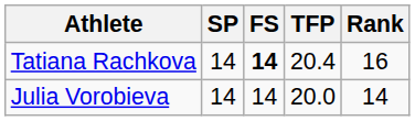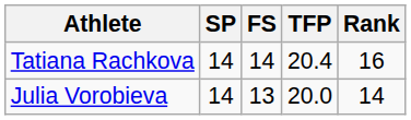 <table class="wikitable" border="1" style="font-size:90%">
 <tr>
 <th>Athlete</th>
 <th>SP</th>
 <th>FS</th>
 <th>TFP</th>
 <th>Rank</th>
 </tr>
 <tr align=center>
 <td align=left> <a href='#'>Tatiana Rachkova</a></td>
 <td>14</td>
-<td><strong>14</strong></td>
+<td>14</td>
 <td>20.4</td>
 <td>16</td>
 </tr>
 <tr align=center>
 <td align=left> <a href='#'>Julia Vorobieva</a></td>
 <td>14</td>
-<td>14</td>
+<td>13</td>
 <td>20.0</td>
 <td>14</td>
 </tr>
 </table>
